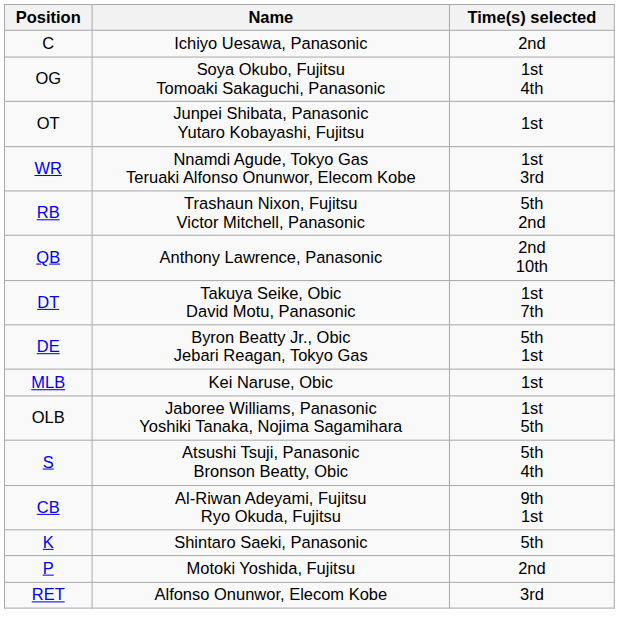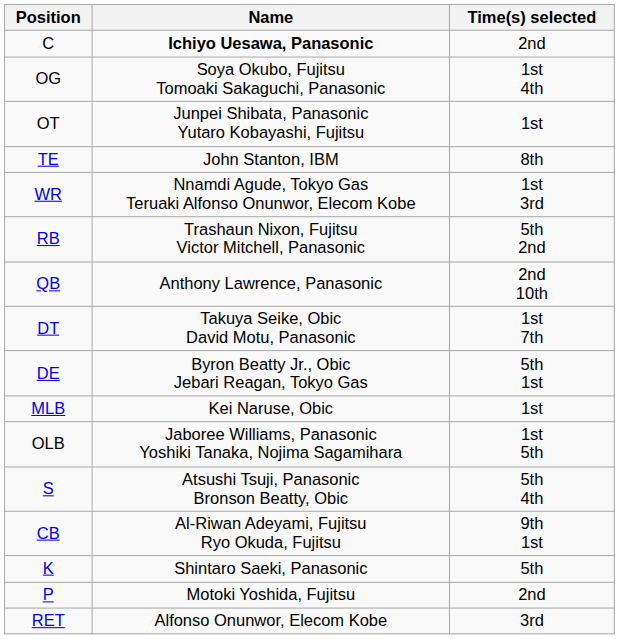 <table class="wikitable" style="text-align:Center;width:95%;">
 <tr>
 <th>Position</th>
 <th>Name</th>
 <th>Time(s) selected</th>
 </tr>
 <tr>
 <td>C</td>
-<td>Ichiyo Uesawa, Panasonic</td>
+<td><strong>Ichiyo Uesawa, Panasonic</strong></td>
 <td>2nd</td>
 </tr>
 <tr>
 <td>OG</td>
 <td>Soya Okubo, Fujitsu<br>Tomoaki Sakaguchi, Panasonic</td>
 <td>1st<br>4th</td>
 </tr>
 <tr>
 <td>OT</td>
 <td>Junpei Shibata, Panasonic<br>Yutaro Kobayashi, Fujitsu</td>
 <td>1st</td>
+</tr>
+<tr>
+<td><a href='#'>TE</a></td>
+<td>John Stanton, IBM</td>
+<td>8th</td>
 </tr>
 <tr>
 <td><a href='#'>WR</a></td>
 <td>Nnamdi Agude, Tokyo Gas<br>Teruaki Alfonso Onunwor, Elecom Kobe</td>
 <td>1st<br>3rd</td>
 </tr>
 <tr>
 <td><a href='#'>RB</a></td>
 <td>Trashaun Nixon, Fujitsu<br>Victor Mitchell, Panasonic</td>
 <td>5th<br>2nd</td>
 </tr>
 <tr>
 <td><a href='#'>QB</a></td>
 <td>Anthony Lawrence, Panasonic</td>
 <td>2nd<br>10th</td>
 </tr>
 <tr>
 <td><a href='#'>DT</a></td>
 <td>Takuya Seike, Obic<br>David Motu, Panasonic</td>
 <td>1st<br>7th</td>
 </tr>
 <tr>
 <td><a href='#'>DE</a></td>
 <td>Byron Beatty Jr., Obic<br>Jebari Reagan, Tokyo Gas</td>
 <td>5th<br>1st</td>
 </tr>
 <tr>
 <td><a href='#'>MLB</a></td>
 <td>Kei Naruse, Obic</td>
 <td>1st</td>
 </tr>
 <tr>
 <td>OLB</td>
 <td>Jaboree Williams, Panasonic<br>Yoshiki Tanaka, Nojima Sagamihara</td>
 <td>1st<br>5th</td>
 </tr>
 <tr>
 <td><a href='#'>S</a></td>
 <td>Atsushi Tsuji, Panasonic<br>Bronson Beatty, Obic</td>
 <td>5th<br>4th</td>
 </tr>
 <tr>
 <td><a href='#'>CB</a></td>
 <td>Al-Riwan Adeyami, Fujitsu<br>Ryo Okuda, Fujitsu</td>
 <td>9th<br>1st</td>
 </tr>
 <tr>
 <td><a href='#'>K</a></td>
 <td>Shintaro Saeki, Panasonic</td>
 <td>5th</td>
 </tr>
 <tr>
 <td><a href='#'>P</a></td>
 <td>Motoki Yoshida, Fujitsu</td>
 <td>2nd</td>
 </tr>
 <tr>
 <td><a href='#'>RET</a></td>
 <td>Alfonso Onunwor, Elecom Kobe</td>
 <td>3rd</td>
 </tr>
 </table>
